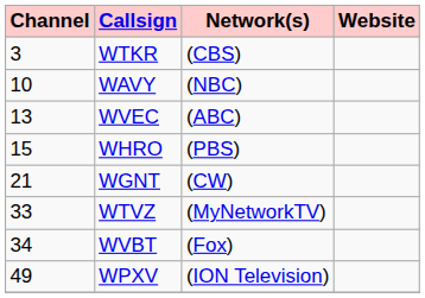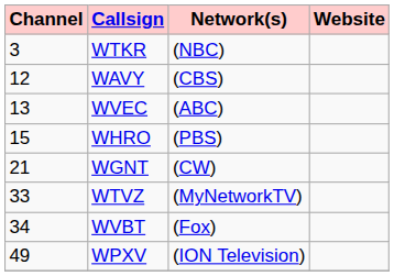 <table class="wikitable">
 <tr>
 <th style="background:#ffcccc;">Channel</th>
 <th style="background:#ffcccc;"><a href='#'>Callsign</a></th>
 <th style="background:#ffcccc;">Network(s)</th>
 <th style="background:#ffcccc;">Website</th>
 </tr>
 <tr>
 <td>3</td>
 <td><a href='#'>WTKR</a></td>
-<td>(<a href='#'>CBS</a>)</td>
+<td>(<a href='#'>NBC</a>)</td>
 <td></td>
 </tr>
 <tr>
-<td>10</td>
+<td>12</td>
 <td><a href='#'>WAVY</a></td>
-<td>(<a href='#'>NBC</a>)</td>
+<td>(<a href='#'>CBS</a>)</td>
 <td></td>
 </tr>
 <tr>
 <td>13</td>
 <td><a href='#'>WVEC</a></td>
 <td>(<a href='#'>ABC</a>)</td>
 <td></td>
 </tr>
 <tr>
 <td>15</td>
 <td><a href='#'>WHRO</a></td>
 <td>(<a href='#'>PBS</a>)</td>
 <td></td>
 </tr>
 <tr>
 <td>21</td>
 <td><a href='#'>WGNT</a></td>
 <td>(<a href='#'>CW</a>)</td>
 <td> </td>
 </tr>
 <tr>
 <td>33</td>
 <td><a href='#'>WTVZ</a></td>
 <td>(<a href='#'>MyNetworkTV</a>)</td>
 <td></td>
 </tr>
 <tr>
 <td>34</td>
 <td><a href='#'>WVBT</a></td>
 <td>(<a href='#'>Fox</a>)</td>
 <td></td>
 </tr>
 <tr>
 <td>49</td>
 <td><a href='#'>WPXV</a></td>
 <td>(<a href='#'>ION Television</a>)</td>
 <td></td>
 </tr>
 <tr>
 </tr>
 </table>
